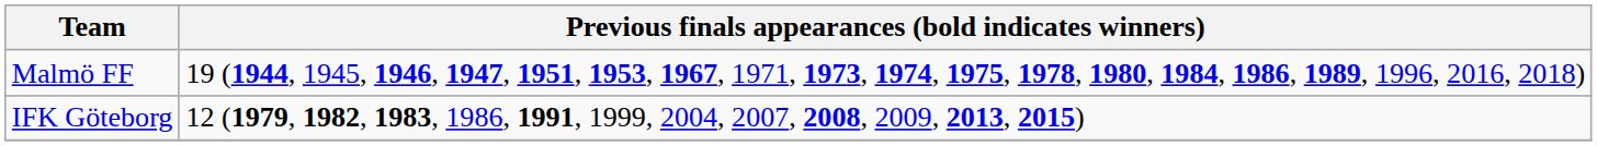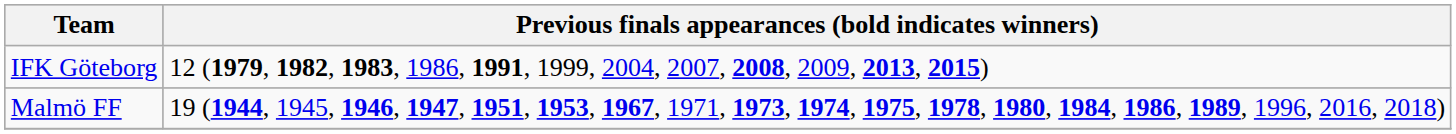 <table class="wikitable">
 <tr>
 <th>Team</th>
 <th>Previous finals appearances (bold indicates winners)</th>
 </tr>
 <tr>
+<td><a href='#'>IFK Göteborg</a></td>
+<td>12 (<strong>1979</strong>, <strong>1982</strong>, <strong>1983</strong>, <a href='#'>1986</a>, <strong>1991</strong>, 1999, <a href='#'>2004</a>, <a href='#'>2007</a>, <strong><a href='#'>2008</a></strong>, <a href='#'>2009</a>, <strong><a href='#'>2013</a></strong>, <strong><a href='#'>2015</a></strong>)</td>
+</tr>
+<tr>
 <td><a href='#'>Malmö FF</a></td>
 <td>19 (<strong><a href='#'>1944</a></strong>, <a href='#'>1945</a>, <strong><a href='#'>1946</a></strong>, <strong><a href='#'>1947</a></strong>, <strong><a href='#'>1951</a></strong>, <strong><a href='#'>1953</a></strong>, <strong><a href='#'>1967</a></strong>, <a href='#'>1971</a>, <strong><a href='#'>1973</a></strong>, <strong><a href='#'>1974</a></strong>, <strong><a href='#'>1975</a></strong>, <strong><a href='#'>1978</a></strong>, <strong><a href='#'>1980</a></strong>, <strong><a href='#'>1984</a></strong>, <strong><a href='#'>1986</a></strong>, <strong><a href='#'>1989</a></strong>, <a href='#'>1996</a>, <a href='#'>2016</a>, <a href='#'>2018</a>)</td>
 </tr>
 <tr>
-<td><a href='#'>IFK Göteborg</a></td>
-<td>12 (<strong>1979</strong>, <strong>1982</strong>, <strong>1983</strong>, <a href='#'>1986</a>, <strong>1991</strong>, 1999, <a href='#'>2004</a>, <a href='#'>2007</a>, <strong><a href='#'>2008</a></strong>, <a href='#'>2009</a>, <strong><a href='#'>2013</a></strong>, <strong><a href='#'>2015</a></strong>)</td>
-</tr>
-<tr>
 </tr>
 </table>
